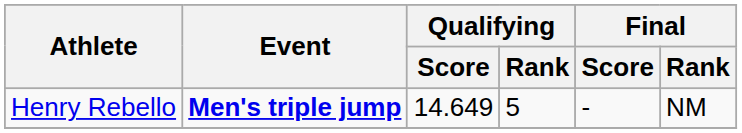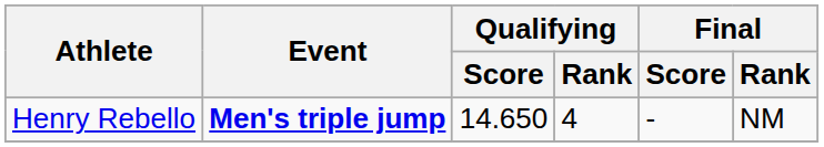 <table class="wikitable"  style="font-size:90%">
 <tr>
 <th rowspan="2">Athlete</th>
 <th rowspan="2">Event</th>
 <th colspan="2">Qualifying</th>
 <th colspan="2">Final</th>
 </tr>
 <tr>
 <th>Score</th>
 <th>Rank</th>
 <th>Score</th>
 <th>Rank</th>
 </tr>
 <tr>
 <td><a href='#'>Henry Rebello</a></td>
 <td><strong><a href='#'>Men's triple jump</a></strong></td>
-<td>14.649</td>
-<td>5</td>
+<td>14.650</td>
+<td>4</td>
 <td>-</td>
 <td>NM</td>
 </tr>
 <tr>
 </tr>
 </table>
